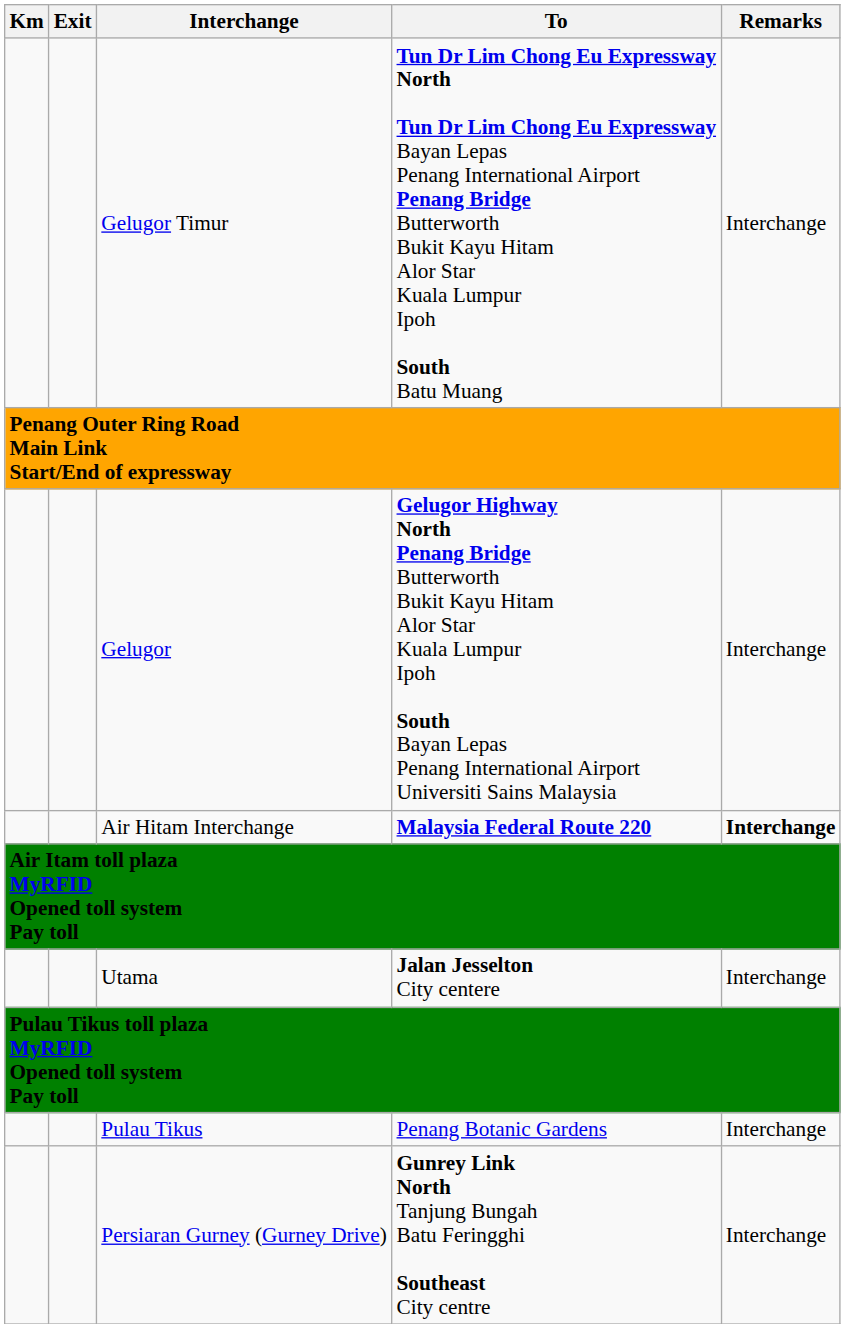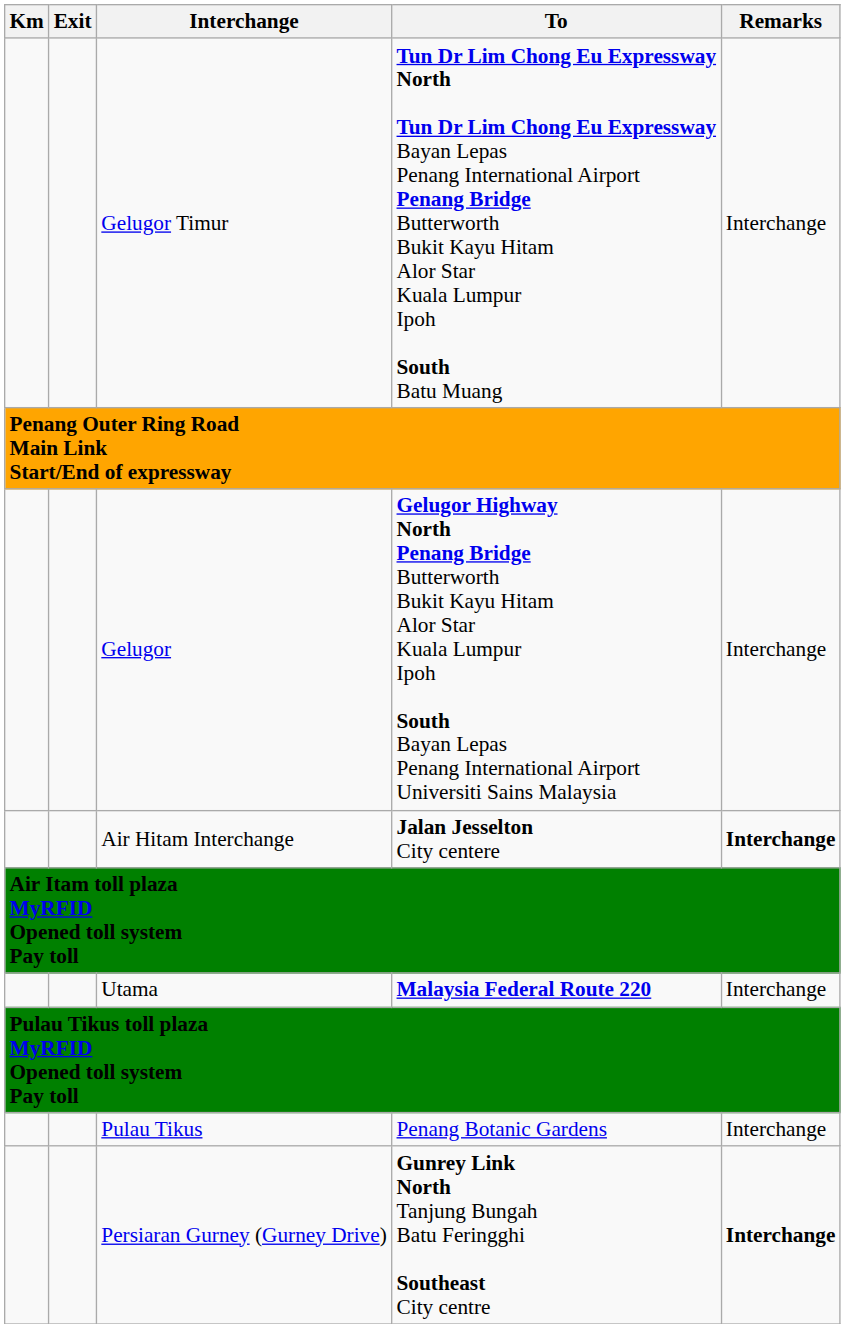 <table class="wikitable">
 <tr>
 <th>Km</th>
 <th>Exit</th>
 <th>Interchange</th>
 <th>To</th>
 <th>Remarks</th>
 </tr>
 <tr>
 <td></td>
 <td></td>
 <td><a href='#'>Gelugor</a> Timur</td>
 <td> <strong><a href='#'>Tun Dr Lim Chong Eu Expressway</a></strong><br><strong>North</strong><br><br> <strong><a href='#'>Tun Dr Lim Chong Eu Expressway</a></strong><br>Bayan Lepas<br>Penang International Airport <br> <strong><a href='#'>Penang Bridge</a></strong><br>Butterworth<br>Bukit Kayu Hitam<br>Alor Star<br>Kuala Lumpur<br>Ipoh<br><br><strong>South</strong><br>Batu Muang<br></td>
 <td>Interchange</td>
 </tr>
 <tr>
 <td style="width:600px" colspan="6" style="text-align:center" bgcolor="orange"><strong><span> Penang Outer Ring Road<br>Main Link<br>Start/End of expressway</span></strong></td>
 </tr>
 <tr>
 <td></td>
 <td></td>
 <td><a href='#'>Gelugor</a></td>
 <td> <strong><a href='#'>Gelugor Highway</a></strong><br><strong>North</strong><br> <strong><a href='#'>Penang Bridge</a></strong><br>Butterworth<br>Bukit Kayu Hitam<br>Alor Star<br>Kuala Lumpur<br>Ipoh<br><br><strong>South</strong><br>Bayan Lepas<br>Penang International Airport<br>Universiti Sains Malaysia</td>
 <td>Interchange</td>
 </tr>
 <tr>
 <td></td>
 <td></td>
 <td>Air Hitam Interchange</td>
-<td><strong> <a href='#'>Malaysia Federal Route 220</a></strong></td>
+<td> <strong>Jalan Jesselton</strong><br>City centere</td>
 <td><strong>Interchange</strong></td>
 </tr>
 <tr>
 <td style="width:600px" colspan="6" style="text-align:center" bgcolor="green"><strong><span>Air Itam toll plaza<br>   <a href='#'><span>My</span><span>RFID</span></a>   <br>Opened toll system<br>Pay toll</span></strong></td>
 </tr>
 <tr>
 <td></td>
 <td></td>
 <td>Utama</td>
-<td> <strong>Jalan Jesselton</strong><br>City centere</td>
+<td><strong> <a href='#'>Malaysia Federal Route 220</a></strong></td>
 <td>Interchange</td>
 </tr>
 <tr>
 <td style="width:600px" colspan="6" style="text-align:center" bgcolor="green"><strong><span>Pulau Tikus toll plaza<br>   <a href='#'><span>My</span><span>RFID</span></a>   <br>Opened toll system<br>Pay toll</span></strong></td>
 </tr>
 <tr>
 <td></td>
 <td></td>
 <td><a href='#'>Pulau Tikus</a></td>
 <td><a href='#'>Penang Botanic Gardens</a></td>
 <td>Interchange</td>
 </tr>
 <tr>
 <td></td>
 <td></td>
 <td><a href='#'>Persiaran Gurney</a> (<a href='#'>Gurney Drive</a>)</td>
 <td> <strong>Gunrey Link</strong><br><strong>North</strong><br>Tanjung Bungah<br>Batu Feringghi<br><br><strong>Southeast</strong><br>City centre</td>
-<td>Interchange</td>
+<td><strong>Interchange</strong></td>
 </tr>
 </table>
